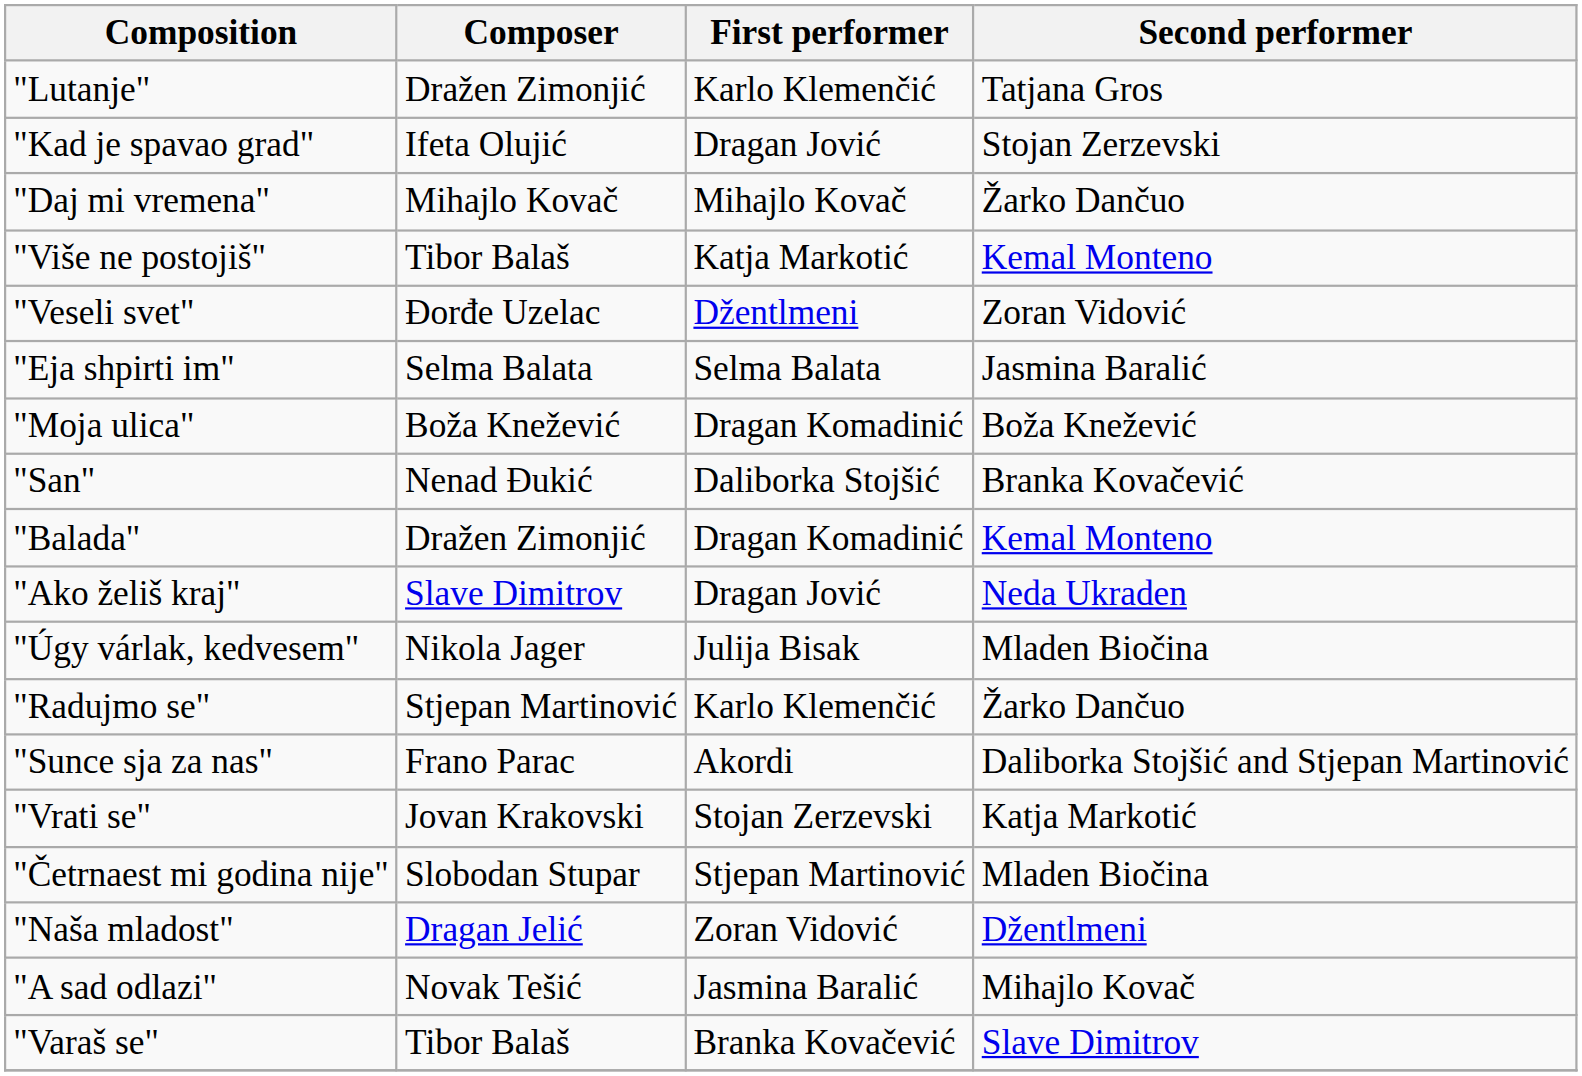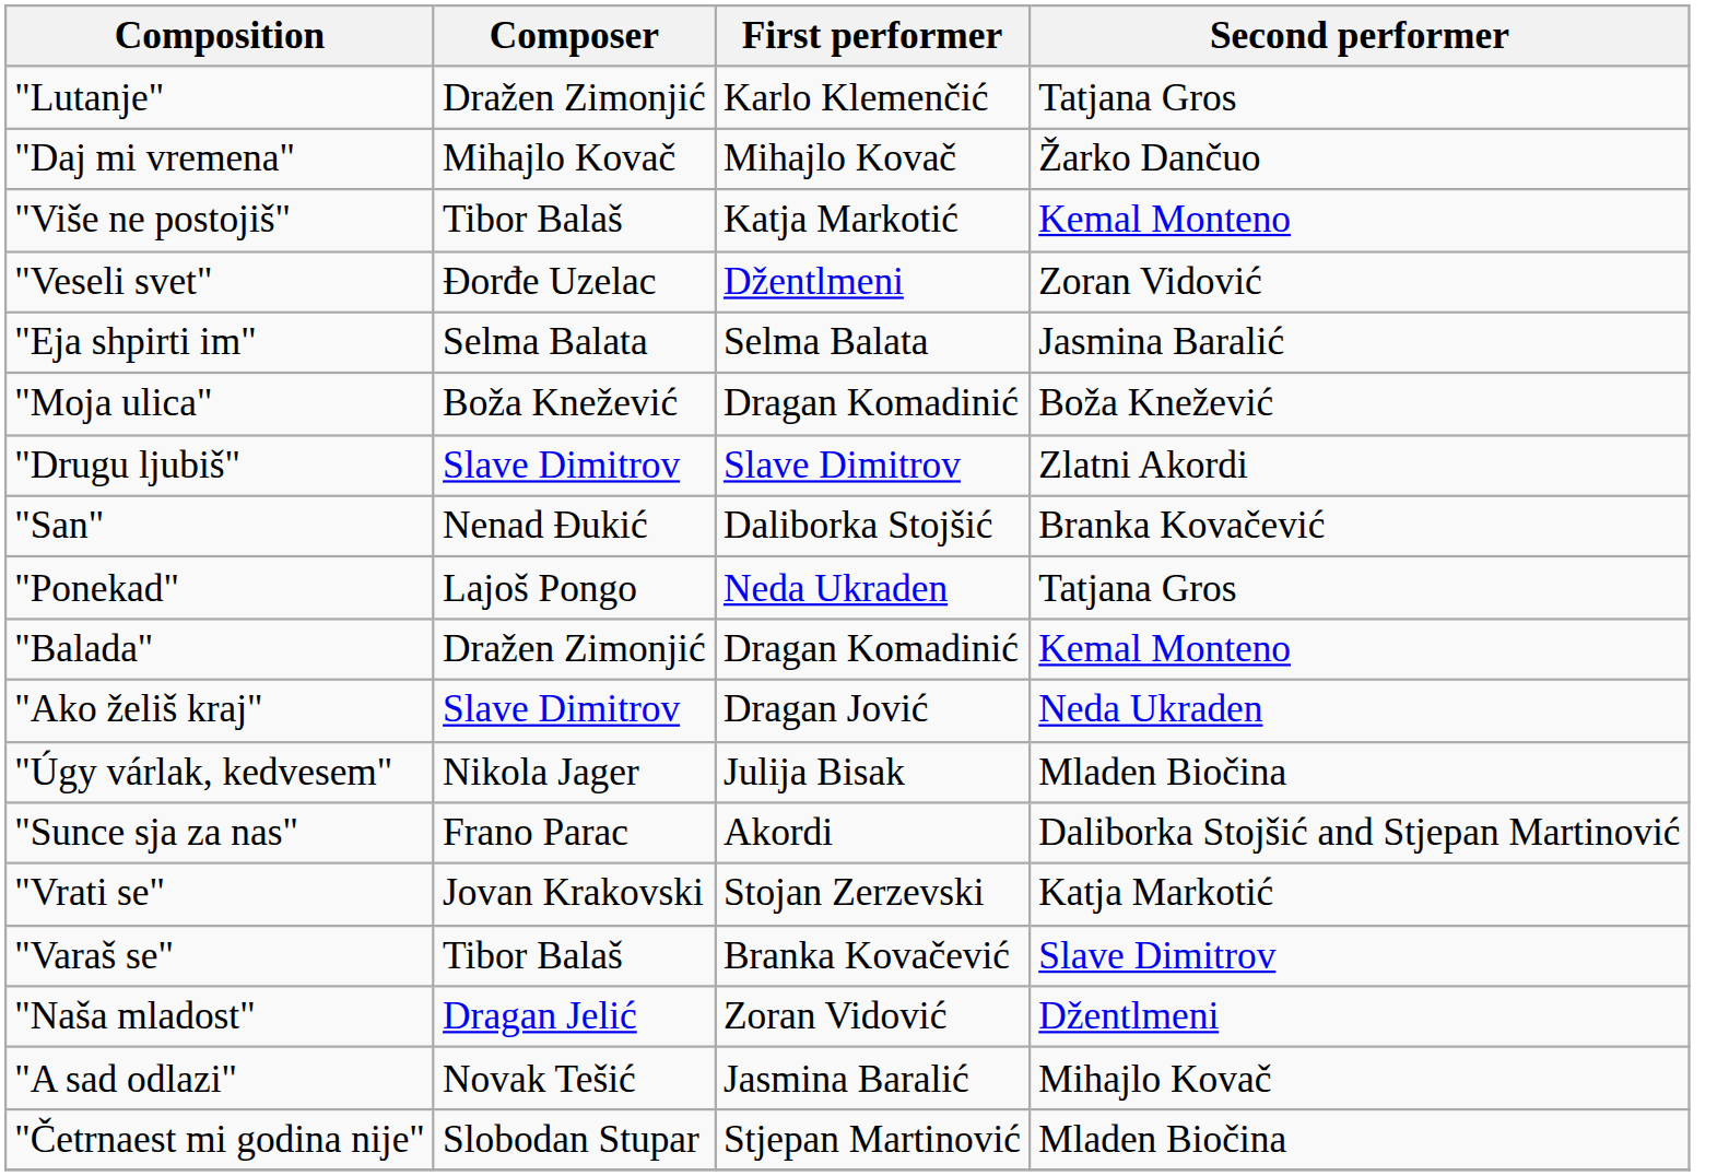 <table class="wikitable sortable">
 <tr>
 <th class="unsortable">Composition</th>
 <th class="unsortable">Composer</th>
 <th class="unsortable">First performer</th>
 <th class="unsortable">Second performer</th>
 </tr>
 <tr>
 <td>"Lutanje"</td>
 <td>Dražen Zimonjić</td>
 <td>Karlo Klemenčić</td>
 <td>Tatjana Gros</td>
-</tr>
-<tr>
-<td>"Kad je spavao grad"</td>
-<td>Ifeta Olujić</td>
-<td>Dragan Jović</td>
-<td>Stojan Zerzevski</td>
 </tr>
 <tr>
 <td>"Daj mi vremena"</td>
 <td>Mihajlo Kovač</td>
 <td>Mihajlo Kovač</td>
 <td>Žarko Dančuo</td>
 </tr>
 <tr>
 <td>"Više ne postojiš"</td>
 <td>Tibor Balaš</td>
 <td>Katja Markotić</td>
 <td><a href='#'>Kemal Monteno</a></td>
 </tr>
 <tr>
 <td>"Veseli svet"</td>
 <td>Đorđe Uzelac</td>
 <td><a href='#'>Džentlmeni</a></td>
 <td>Zoran Vidović</td>
 </tr>
 <tr>
 <td>"Eja shpirti im"</td>
 <td>Selma Balata</td>
 <td>Selma Balata</td>
 <td>Jasmina Baralić</td>
 </tr>
 <tr>
 <td>"Moja ulica"</td>
 <td>Boža Knežević</td>
 <td>Dragan Komadinić</td>
 <td>Boža Knežević</td>
 </tr>
 <tr>
+<td>"Drugu ljubiš"</td>
+<td><a href='#'>Slave Dimitrov</a></td>
+<td><a href='#'>Slave Dimitrov</a></td>
+<td>Zlatni Akordi</td>
+</tr>
+<tr>
 <td>"San"</td>
 <td>Nenad Đukić</td>
 <td>Daliborka Stojšić</td>
 <td>Branka Kovačević</td>
+</tr>
+<tr>
+<td>"Ponekad"</td>
+<td>Lajoš Pongo</td>
+<td><a href='#'>Neda Ukraden</a></td>
+<td>Tatjana Gros</td>
 </tr>
 <tr>
 <td>"Balada"</td>
 <td>Dražen Zimonjić</td>
 <td>Dragan Komadinić</td>
 <td><a href='#'>Kemal Monteno</a></td>
 </tr>
 <tr>
 <td>"Ako želiš kraj"</td>
 <td><a href='#'>Slave Dimitrov</a></td>
 <td>Dragan Jović</td>
 <td><a href='#'>Neda Ukraden</a></td>
 </tr>
 <tr>
 <td>"Úgy várlak, kedvesem"</td>
 <td>Nikola Jager</td>
 <td>Julija Bisak</td>
 <td>Mladen Biočina</td>
 </tr>
 <tr>
-<td>"Radujmo se"</td>
-<td>Stjepan Martinović</td>
-<td>Karlo Klemenčić</td>
-<td>Žarko Dančuo</td>
-</tr>
-<tr>
 <td>"Sunce sja za nas"</td>
 <td>Frano Parac</td>
 <td>Akordi</td>
 <td>Daliborka Stojšić and Stjepan Martinović</td>
 </tr>
 <tr>
 <td>"Vrati se"</td>
 <td>Jovan Krakovski</td>
 <td>Stojan Zerzevski</td>
 <td>Katja Markotić</td>
 </tr>
 <tr>
-<td>"Četrnaest mi godina nije"</td>
-<td>Slobodan Stupar</td>
-<td>Stjepan Martinović</td>
-<td>Mladen Biočina</td>
+<td>"Varaš se"</td>
+<td>Tibor Balaš</td>
+<td>Branka Kovačević</td>
+<td><a href='#'>Slave Dimitrov</a></td>
 </tr>
 <tr>
 <td>"Naša mladost"</td>
 <td><a href='#'>Dragan Jelić</a></td>
 <td>Zoran Vidović</td>
 <td><a href='#'>Džentlmeni</a></td>
 </tr>
 <tr>
 <td>"A sad odlazi"</td>
 <td>Novak Tešić</td>
 <td>Jasmina Baralić</td>
 <td>Mihajlo Kovač</td>
 </tr>
 <tr>
-<td>"Varaš se"</td>
-<td>Tibor Balaš</td>
-<td>Branka Kovačević</td>
-<td><a href='#'>Slave Dimitrov</a></td>
+<td>"Četrnaest mi godina nije"</td>
+<td>Slobodan Stupar</td>
+<td>Stjepan Martinović</td>
+<td>Mladen Biočina</td>
 </tr>
 <tr>
 </tr>
 </table>
